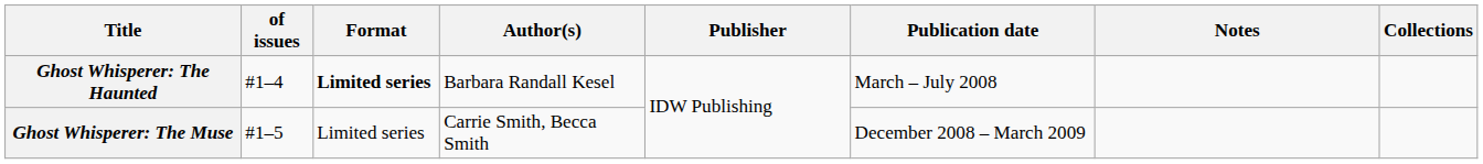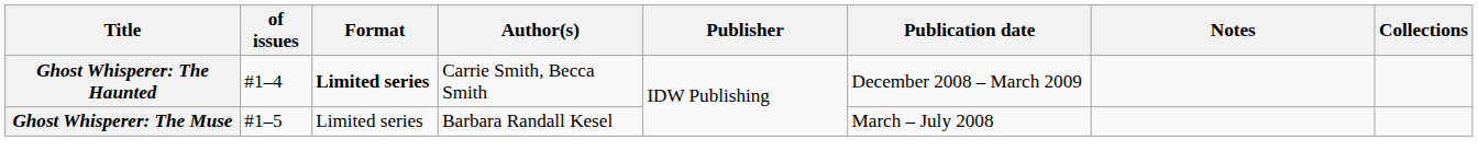 <table class="wikitable">
 <tr>
 <th>Title</th>
 <th style="width:40pt"> of issues</th>
 <th style="width:75pt">Format</th>
 <th style="width:125pt">Author(s)</th>
 <th style="width:125pt">Publisher</th>
 <th style="width:150pt">Publication date</th>
 <th style="width:175pt">Notes</th>
 <th>Collections</th>
 </tr>
 <tr>
 <th><em>Ghost Whisperer: The Haunted</em></th>
 <td>#1–4</td>
 <td><strong>Limited series</strong></td>
-<td>Barbara Randall Kesel</td>
+<td>Carrie Smith, Becca Smith</td>
 <td rowspan="2">IDW Publishing</td>
-<td>March – July 2008</td>
+<td>December 2008 – March 2009</td>
 <td></td>
 <td></td>
 </tr>
 <tr>
 <th><em>Ghost Whisperer: The Muse</em></th>
 <td>#1–5</td>
 <td>Limited series</td>
-<td>Carrie Smith, Becca Smith</td>
-<td>December 2008 – March 2009</td>
+<td>Barbara Randall Kesel</td>
+<td>March – July 2008</td>
 <td></td>
 <td></td>
 </tr>
 </table>
